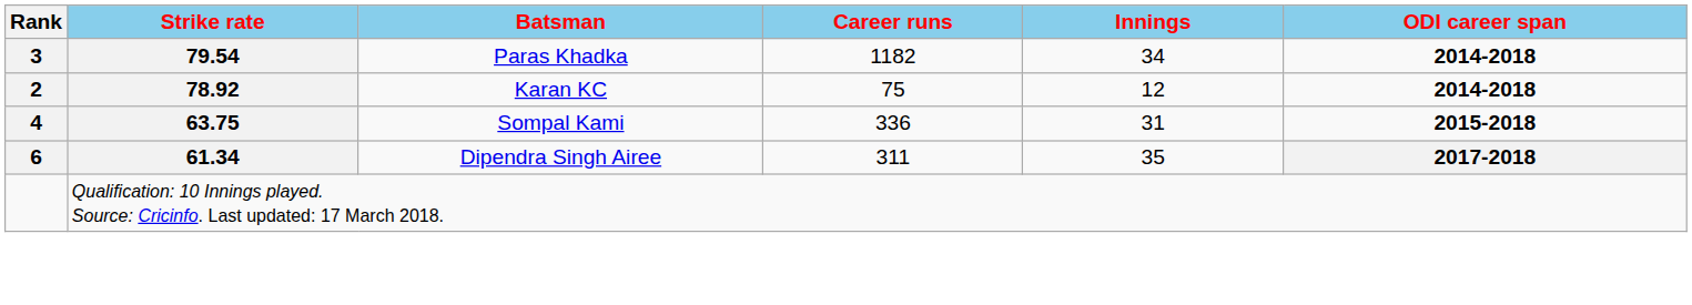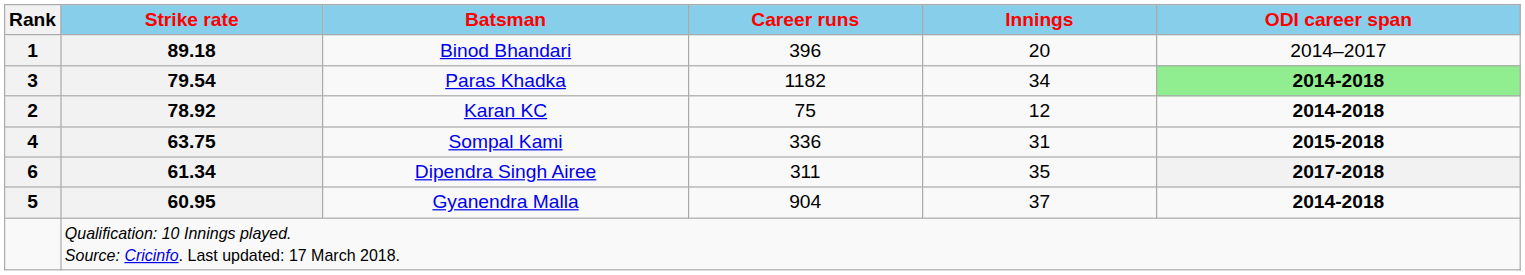 <table style="width:100%; text-align:center;" class="wikitable">
 <tr style="background:#87cefah;">
 <th>Rank</th>
 <th scope="col" style="background:SkyBlue; color:Red; width:18%;">Strike rate</th>
 <th scope="col" style="background:SkyBlue; color:Red; width:25%;">Batsman</th>
 <th scope="col" style="background:SkyBlue; color:Red; width:16%;">Career runs</th>
 <th scope="col" style="background:SkyBlue; color:Red; width:16%;">Innings</th>
 <th scope="col" style="background:SkyBlue; color:Red; width:25%;">ODI career span</th>
 </tr>
 <tr>
+<th>1</th>
+<th scope="row">89.18</th>
+<td><a href='#'>Binod Bhandari</a></td>
+<td>396</td>
+<td>20</td>
+<td>2014–2017</td>
+</tr>
+<tr>
 <th>3</th>
 <th scope="row">79.54</th>
 <td><a href='#'>Paras Khadka</a></td>
 <td>1182</td>
 <td>34</td>
-<td><strong>2014-2018</strong></td>
+<td style="background: lightgreen;"><strong>2014-2018</strong></td>
 </tr>
 <tr>
 <th>2</th>
 <th scope="row">78.92</th>
 <td><a href='#'>Karan KC</a></td>
 <td>75</td>
 <td>12</td>
 <td><strong>2014-2018</strong></td>
 </tr>
 <tr>
 <th>4</th>
 <th scope="row">63.75</th>
 <td><a href='#'>Sompal Kami</a></td>
 <td>336</td>
 <td>31</td>
 <td><strong>2015-2018</strong></td>
 </tr>
 <tr>
 <th>6</th>
 <th>61.34</th>
 <td><a href='#'>Dipendra Singh Airee</a></td>
 <td>311</td>
 <td>35</td>
 <th>2017-2018</th>
 </tr>
 <tr>
+<th>5</th>
+<th scope="row">60.95</th>
+<td><a href='#'>Gyanendra Malla</a></td>
+<td>904</td>
+<td>37</td>
+<td><strong>2014-2018</strong></td>
+</tr>
+<tr>
 <td></td>
 <td colspan="5" style="text-align:left;"><small><em>Qualification: 10 Innings played.</em><br><em>Source: <a href='#'>Cricinfo</a></em>. Last updated: 17 March 2018.</small></td>
 </tr>
 </table>
